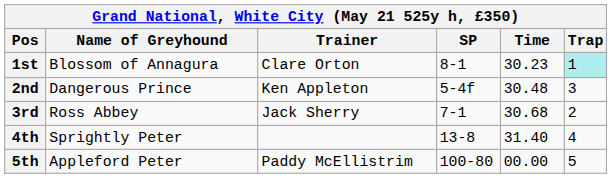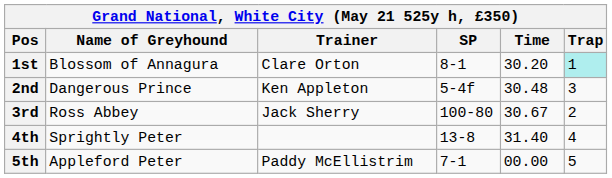 <table class="wikitable">
 <tr>
 <th colspan="6"><a href='#'>Grand National</a>, <a href='#'>White City</a> (May 21 525y h, £350)</th>
 </tr>
 <tr>
 <th width=30>Pos</th>
 <th width=180>Name of Greyhound</th>
 <th width=150>Trainer</th>
 <th width=50>SP</th>
 <th width=50>Time</th>
 <th width=30>Trap</th>
 </tr>
 <tr>
 <th>1st</th>
 <td>Blossom of Annagura</td>
 <td>Clare Orton</td>
 <td>8-1</td>
-<td>30.23</td>
+<td>30.20</td>
 <td style="background: paleturquoise;">1</td>
 </tr>
 <tr>
 <th>2nd</th>
 <td>Dangerous Prince</td>
 <td>Ken Appleton</td>
 <td>5-4f</td>
 <td>30.48</td>
 <td>3</td>
 </tr>
 <tr>
 <th>3rd</th>
 <td>Ross Abbey</td>
 <td>Jack Sherry</td>
-<td>7-1</td>
-<td>30.68</td>
+<td>100-80</td>
+<td>30.67</td>
 <td>2</td>
 </tr>
 <tr>
 <th>4th</th>
 <td>Sprightly Peter</td>
 <td></td>
 <td>13-8</td>
 <td>31.40</td>
 <td>4</td>
 </tr>
 <tr>
 <th>5th</th>
 <td>Appleford Peter</td>
 <td>Paddy McEllistrim</td>
-<td>100-80</td>
+<td>7-1</td>
 <td>00.00</td>
 <td>5</td>
 </tr>
 </table>
